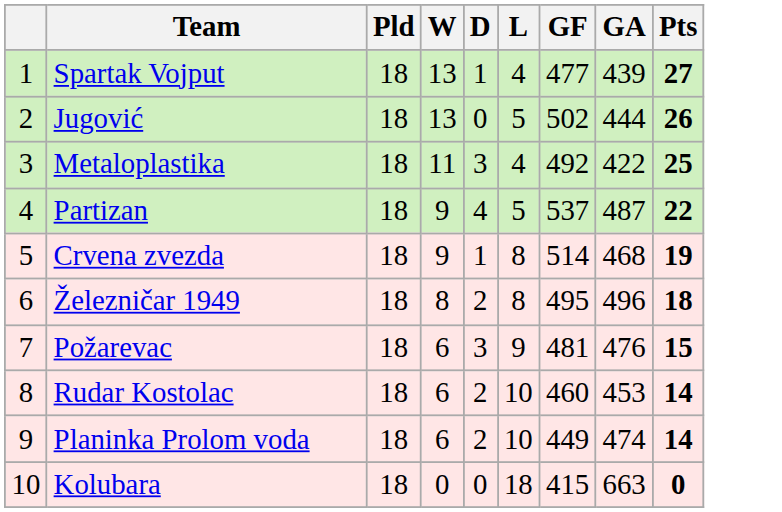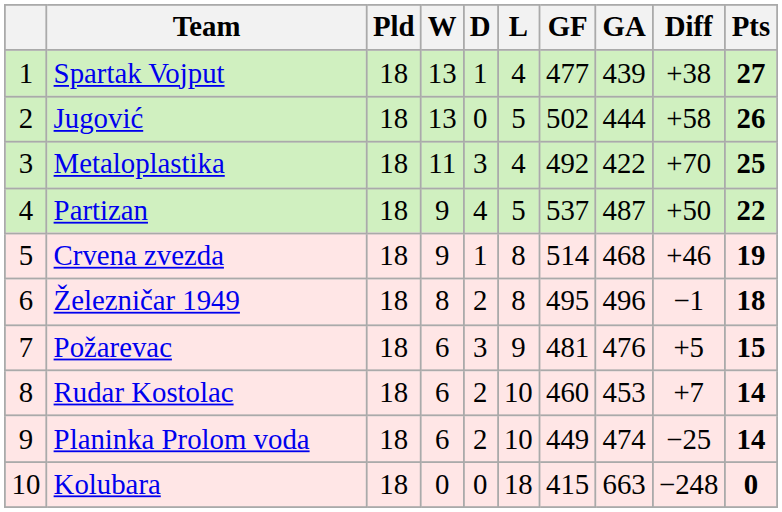 <table class="wikitable sortable" style="text-align:center">
 <tr>
 <th></th>
 <th width="170">Team</th>
 <th>Pld</th>
 <th>W</th>
 <th>D</th>
 <th>L</th>
 <th>GF</th>
 <th>GA</th>
+<th>Diff</th>
 <th>Pts</th>
 </tr>
 <tr style="background: #D0F0C0;">
 <td>1</td>
 <td align=left> <a href='#'>Spartak Vojput</a></td>
 <td>18</td>
 <td>13</td>
 <td>1</td>
 <td>4</td>
 <td>477</td>
 <td>439</td>
+<td>+38</td>
 <td><strong>27</strong></td>
 </tr>
 <tr style="background: #D0F0C0;">
 <td>2</td>
 <td align=left> <a href='#'>Jugović</a></td>
 <td>18</td>
 <td>13</td>
 <td>0</td>
 <td>5</td>
 <td>502</td>
 <td>444</td>
+<td>+58</td>
 <td><strong>26</strong></td>
 </tr>
 <tr style="background: #D0F0C0;">
 <td>3</td>
 <td align=left> <a href='#'>Metaloplastika</a></td>
 <td>18</td>
 <td>11</td>
 <td>3</td>
 <td>4</td>
 <td>492</td>
 <td>422</td>
+<td>+70</td>
 <td><strong>25</strong></td>
 </tr>
 <tr style="background: #D0F0C0;">
 <td>4</td>
 <td align=left> <a href='#'>Partizan</a></td>
 <td>18</td>
 <td>9</td>
 <td>4</td>
 <td>5</td>
 <td>537</td>
 <td>487</td>
+<td>+50</td>
 <td><strong>22</strong></td>
 </tr>
 <tr style="background: #FFE6E6;">
 <td>5</td>
 <td align=left> <a href='#'>Crvena zvezda</a></td>
 <td>18</td>
 <td>9</td>
 <td>1</td>
 <td>8</td>
 <td>514</td>
 <td>468</td>
+<td>+46</td>
 <td><strong>19</strong></td>
 </tr>
 <tr style="background: #FFE6E6;">
 <td>6</td>
 <td align=left> <a href='#'>Železničar 1949</a></td>
 <td>18</td>
 <td>8</td>
 <td>2</td>
 <td>8</td>
 <td>495</td>
 <td>496</td>
+<td>−1</td>
 <td><strong>18</strong></td>
 </tr>
 <tr style="background: #FFE6E6;">
 <td>7</td>
 <td align=left> <a href='#'>Požarevac</a></td>
 <td>18</td>
 <td>6</td>
 <td>3</td>
 <td>9</td>
 <td>481</td>
 <td>476</td>
+<td>+5</td>
 <td><strong>15</strong></td>
 </tr>
 <tr style="background: #FFE6E6;">
 <td>8</td>
 <td align=left> <a href='#'>Rudar Kostolac</a></td>
 <td>18</td>
 <td>6</td>
 <td>2</td>
 <td>10</td>
 <td>460</td>
 <td>453</td>
+<td>+7</td>
 <td><strong>14</strong></td>
 </tr>
 <tr style="background: #FFE6E6;">
 <td>9</td>
 <td align=left> <a href='#'>Planinka Prolom voda</a></td>
 <td>18</td>
 <td>6</td>
 <td>2</td>
 <td>10</td>
 <td>449</td>
 <td>474</td>
+<td>−25</td>
 <td><strong>14</strong></td>
 </tr>
 <tr style="background: #FFE6E6;">
 <td>10</td>
 <td align=left> <a href='#'>Kolubara</a></td>
 <td>18</td>
 <td>0</td>
 <td>0</td>
 <td>18</td>
 <td>415</td>
 <td>663</td>
+<td>−248</td>
 <td><strong>0</strong></td>
 </tr>
 </table>
